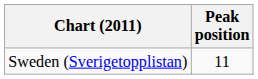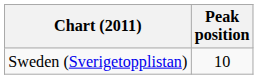 <table class="wikitable">
 <tr>
 <th>Chart (2011)</th>
 <th>Peak<br>position</th>
 </tr>
 <tr>
 <td>Sweden (<a href='#'>Sverigetopplistan</a>)</td>
-<td align="center">11</td>
+<td align="center">10</td>
 </tr>
 </table>
